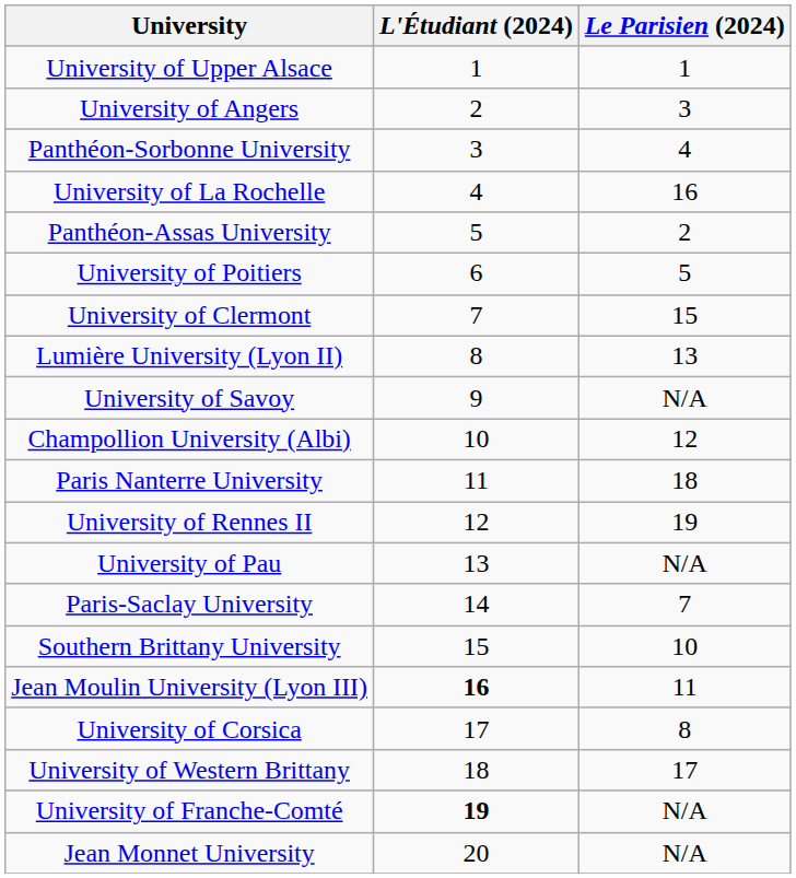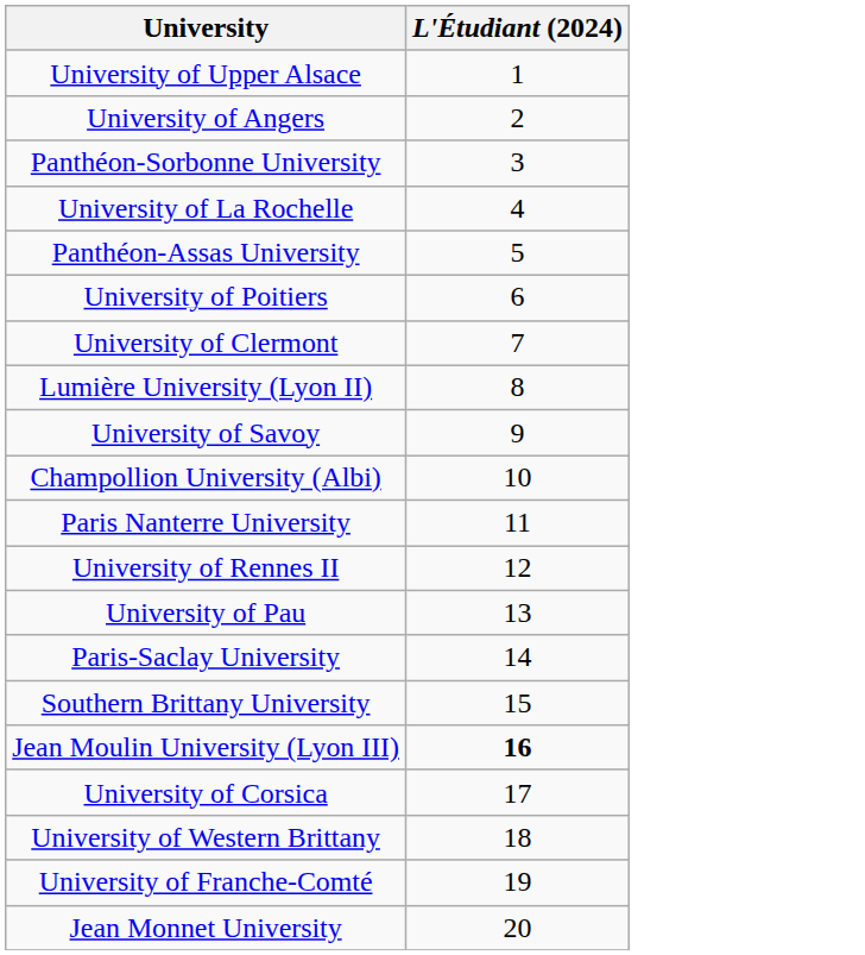 <table class="wikitable" style="text-align:center">
 <tr>
 <th>University</th>
 <th><em>L'Étudiant</em> (2024)</th>
-<th><em><a href='#'>Le Parisien</a></em> (2024)</th>
 </tr>
 <tr>
 <td><a href='#'>University of Upper Alsace</a></td>
-<td>1</td>
 <td>1</td>
 </tr>
 <tr>
 <td><a href='#'>University of Angers</a></td>
 <td>2</td>
-<td>3</td>
 </tr>
 <tr>
 <td><a href='#'>Panthéon-Sorbonne University</a></td>
 <td>3</td>
-<td>4</td>
 </tr>
 <tr>
 <td><a href='#'>University of La Rochelle</a></td>
 <td>4</td>
-<td>16</td>
 </tr>
 <tr>
 <td><a href='#'>Panthéon-Assas University</a></td>
 <td>5</td>
-<td>2</td>
 </tr>
 <tr>
 <td><a href='#'>University of Poitiers</a></td>
 <td>6</td>
-<td>5</td>
 </tr>
 <tr>
 <td><a href='#'>University of Clermont</a></td>
 <td>7</td>
-<td>15</td>
 </tr>
 <tr>
 <td><a href='#'>Lumière University (Lyon II)</a></td>
 <td>8</td>
-<td>13</td>
 </tr>
 <tr>
 <td><a href='#'>University of Savoy</a></td>
 <td>9</td>
-<td>N/A</td>
 </tr>
 <tr>
 <td><a href='#'>Champollion University (Albi)</a></td>
 <td>10</td>
-<td>12</td>
 </tr>
 <tr>
 <td><a href='#'>Paris Nanterre University</a></td>
 <td>11</td>
-<td>18</td>
 </tr>
 <tr>
 <td><a href='#'>University of Rennes II</a></td>
 <td>12</td>
-<td>19</td>
 </tr>
 <tr>
 <td><a href='#'>University of Pau</a></td>
 <td>13</td>
-<td>N/A</td>
 </tr>
 <tr>
 <td><a href='#'>Paris-Saclay University</a></td>
 <td>14</td>
-<td>7</td>
 </tr>
 <tr>
 <td><a href='#'>Southern Brittany University</a></td>
 <td>15</td>
-<td>10</td>
 </tr>
 <tr>
 <td><a href='#'>Jean Moulin University (Lyon III)</a></td>
 <td><strong>16</strong></td>
-<td>11</td>
 </tr>
 <tr>
 <td><a href='#'>University of Corsica</a></td>
 <td>17</td>
-<td>8</td>
 </tr>
 <tr>
 <td><a href='#'>University of Western Brittany</a></td>
 <td>18</td>
-<td>17</td>
 </tr>
 <tr>
 <td><a href='#'>University of Franche-Comté</a></td>
-<td><strong>19</strong></td>
-<td>N/A</td>
+<td>19</td>
 </tr>
 <tr>
 <td><a href='#'>Jean Monnet University</a></td>
 <td>20</td>
-<td>N/A</td>
 </tr>
 </table>
